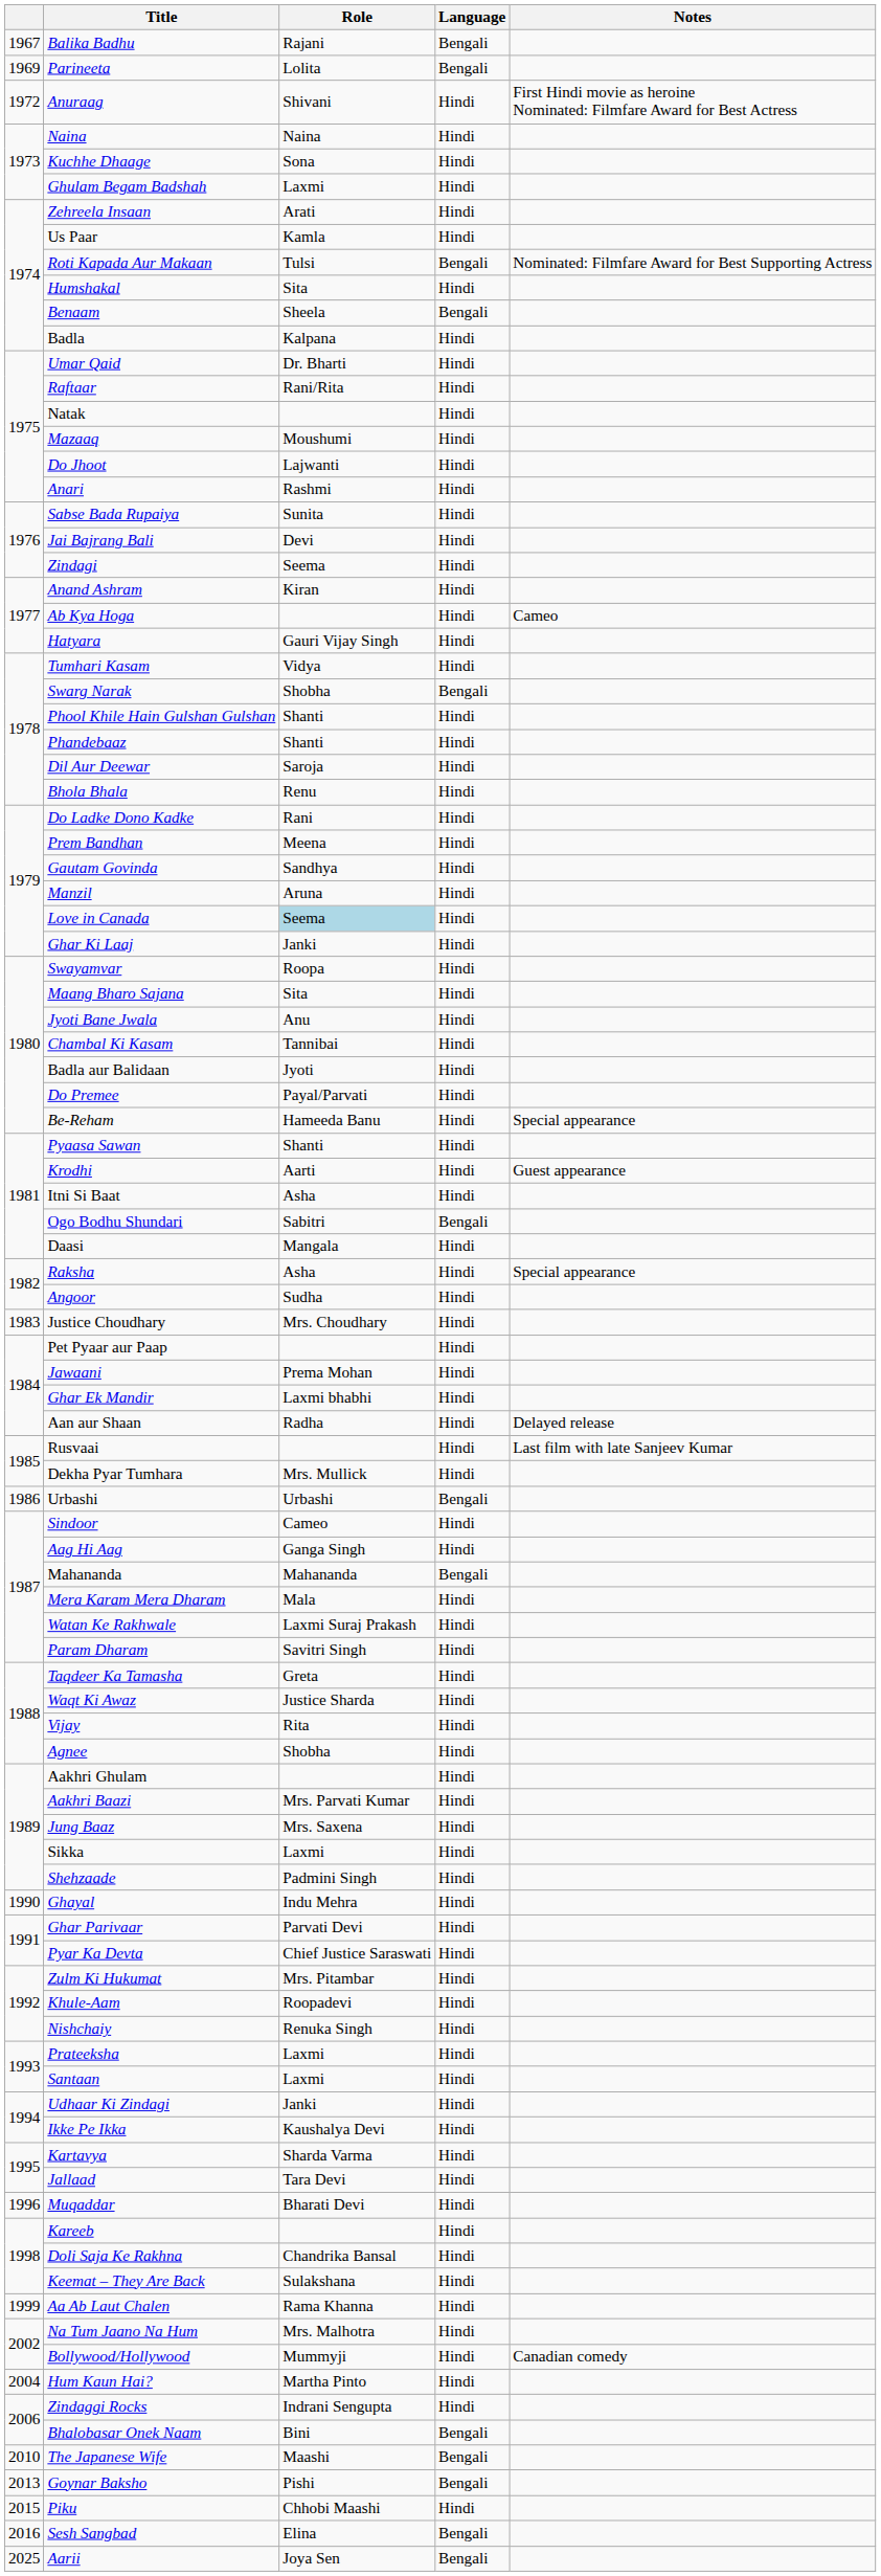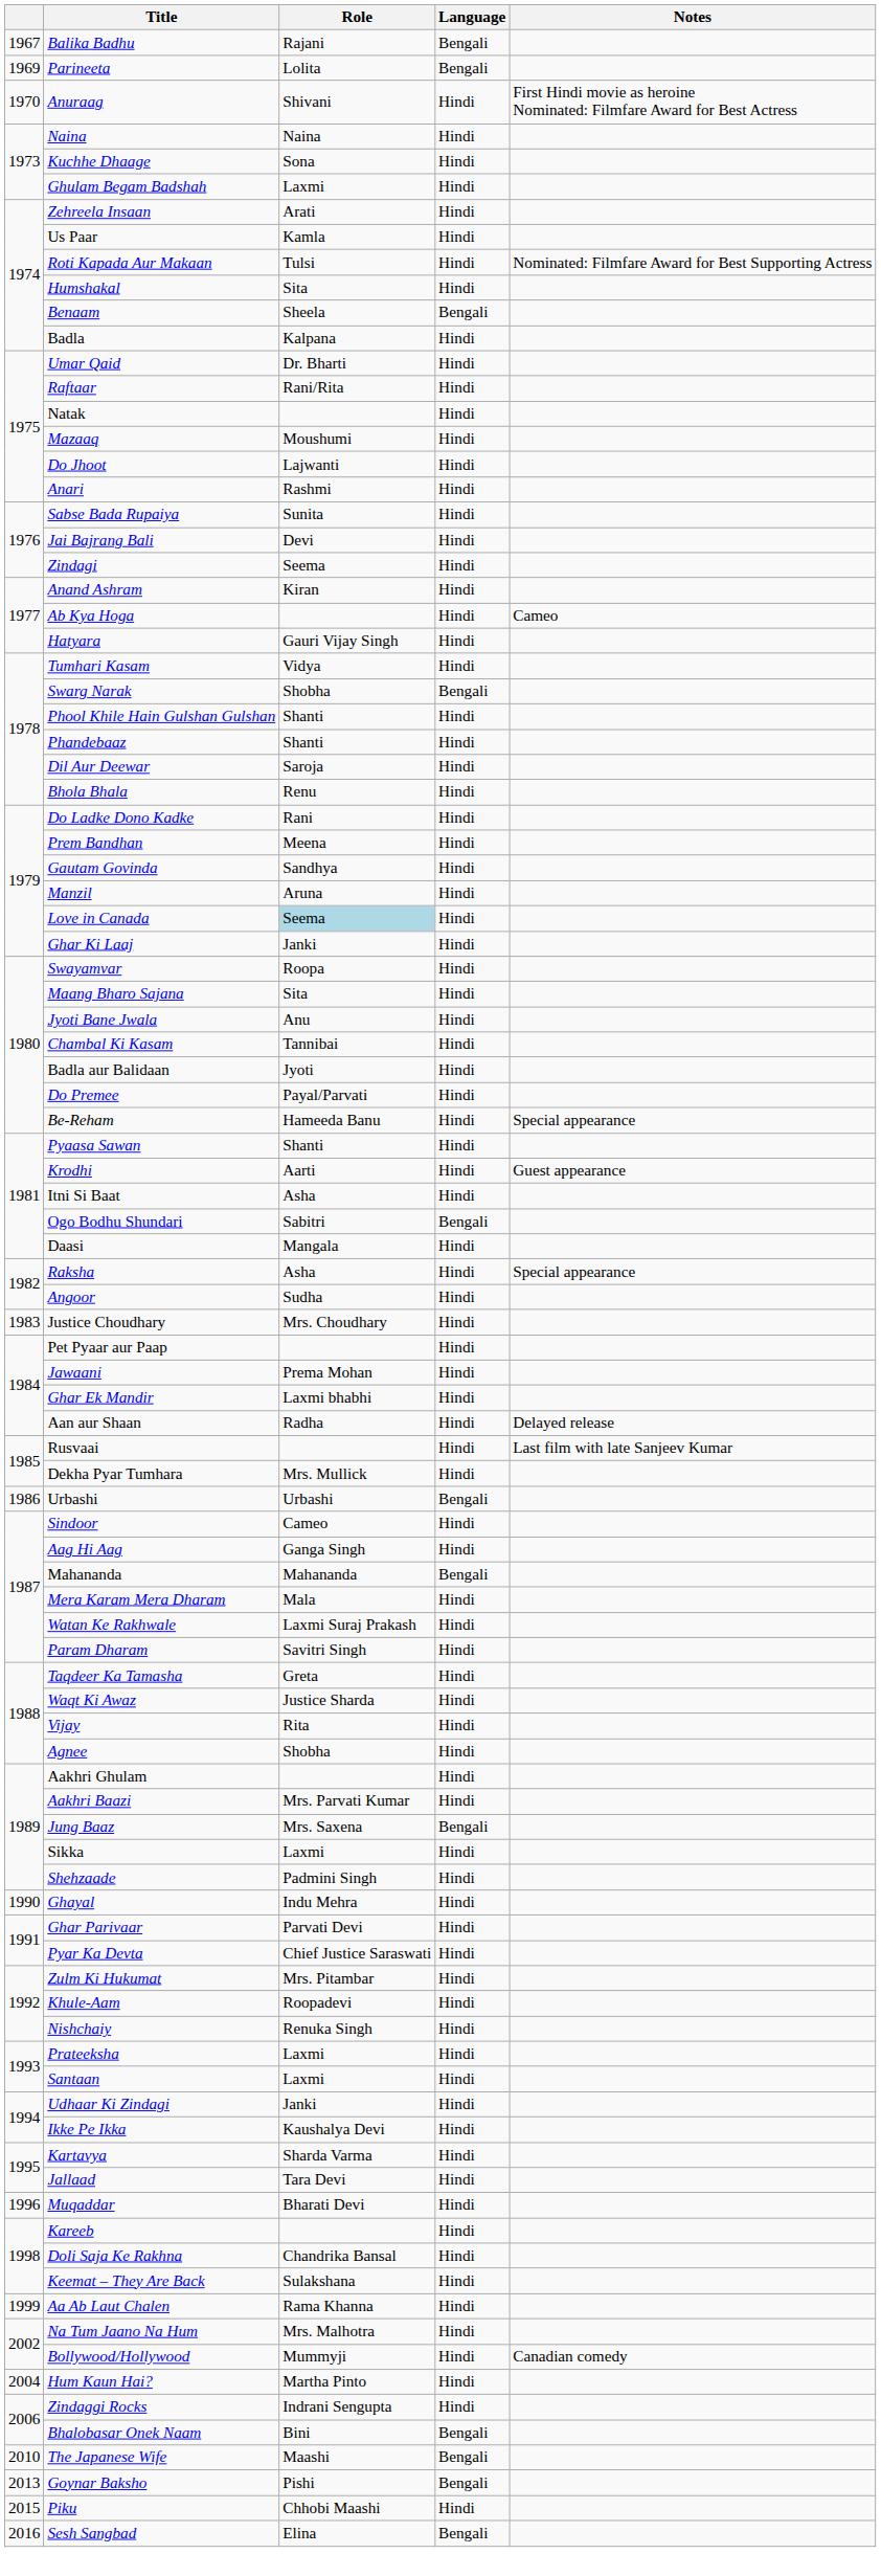 <table class="wikitable sortable">
 <tr>
 <th></th>
 <th>Title</th>
 <th>Role</th>
 <th>Language</th>
 <th>Notes</th>
 </tr>
 <tr>
 <td>1967</td>
 <td><em><a href='#'>Balika Badhu</a></em></td>
 <td>Rajani</td>
 <td>Bengali</td>
 <td></td>
 </tr>
 <tr>
 <td>1969</td>
 <td><em><a href='#'>Parineeta</a></em></td>
 <td>Lolita</td>
 <td>Bengali</td>
 <td></td>
 </tr>
 <tr>
-<td>1972</td>
+<td>1970</td>
 <td><em><a href='#'>Anuraag</a></em></td>
 <td>Shivani</td>
 <td>Hindi</td>
 <td>First Hindi movie as heroine<br>Nominated: Filmfare Award for Best Actress</td>
 </tr>
 <tr>
 <td rowspan="3">1973</td>
 <td><em><a href='#'>Naina</a></em></td>
 <td>Naina</td>
 <td>Hindi</td>
 <td></td>
 </tr>
 <tr>
 <td><em><a href='#'>Kuchhe Dhaage</a></em></td>
 <td>Sona</td>
 <td>Hindi</td>
 <td></td>
 </tr>
 <tr>
 <td><em><a href='#'>Ghulam Begam Badshah</a></em></td>
 <td>Laxmi</td>
 <td>Hindi</td>
 <td></td>
 </tr>
 <tr>
 <td rowspan="6">1974</td>
 <td><em><a href='#'>Zehreela Insaan</a></em></td>
 <td>Arati</td>
 <td>Hindi</td>
 <td></td>
 </tr>
 <tr>
 <td>Us Paar</td>
 <td>Kamla</td>
 <td>Hindi</td>
 <td></td>
 </tr>
 <tr>
 <td><em><a href='#'>Roti Kapada Aur Makaan</a></em></td>
 <td>Tulsi</td>
-<td>Bengali</td>
+<td>Hindi</td>
 <td>Nominated: Filmfare Award for Best Supporting Actress</td>
 </tr>
 <tr>
 <td><em><a href='#'>Humshakal</a></em></td>
 <td>Sita</td>
 <td>Hindi</td>
 <td></td>
 </tr>
 <tr>
 <td><em><a href='#'>Benaam</a></em></td>
 <td>Sheela</td>
 <td>Bengali</td>
 <td></td>
 </tr>
 <tr>
 <td>Badla</td>
 <td>Kalpana</td>
 <td>Hindi</td>
 <td></td>
 </tr>
 <tr>
 <td rowspan="6">1975</td>
 <td><em><a href='#'>Umar Qaid</a></em></td>
 <td>Dr. Bharti</td>
 <td>Hindi</td>
 <td></td>
 </tr>
 <tr>
 <td><em><a href='#'>Raftaar</a></em></td>
 <td>Rani/Rita</td>
 <td>Hindi</td>
 <td></td>
 </tr>
 <tr>
 <td>Natak</td>
 <td></td>
 <td>Hindi</td>
 <td></td>
 </tr>
 <tr>
 <td><em><a href='#'>Mazaaq</a></em></td>
 <td>Moushumi</td>
 <td>Hindi</td>
 <td></td>
 </tr>
 <tr>
 <td><em><a href='#'>Do Jhoot</a></em></td>
 <td>Lajwanti</td>
 <td>Hindi</td>
 <td></td>
 </tr>
 <tr>
 <td><em><a href='#'>Anari</a></em></td>
 <td>Rashmi</td>
 <td>Hindi</td>
 <td></td>
 </tr>
 <tr>
 <td rowspan="3">1976</td>
 <td><em><a href='#'>Sabse Bada Rupaiya</a></em></td>
 <td>Sunita</td>
 <td>Hindi</td>
 <td></td>
 </tr>
 <tr>
 <td><em><a href='#'>Jai Bajrang Bali</a></em></td>
 <td>Devi</td>
 <td>Hindi</td>
 <td></td>
 </tr>
 <tr>
 <td><em><a href='#'>Zindagi</a></em></td>
 <td>Seema</td>
 <td>Hindi</td>
 <td></td>
 </tr>
 <tr>
 <td rowspan="3">1977</td>
 <td><em><a href='#'>Anand Ashram</a></em></td>
 <td>Kiran</td>
 <td>Hindi</td>
 <td></td>
 </tr>
 <tr>
 <td><em><a href='#'>Ab Kya Hoga</a></em></td>
 <td></td>
 <td>Hindi</td>
 <td>Cameo</td>
 </tr>
 <tr>
 <td><em><a href='#'>Hatyara</a></em></td>
 <td>Gauri Vijay Singh</td>
 <td>Hindi</td>
 <td></td>
 </tr>
 <tr>
 <td rowspan="6">1978</td>
 <td><em><a href='#'>Tumhari Kasam</a></em></td>
 <td>Vidya</td>
 <td>Hindi</td>
 <td></td>
 </tr>
 <tr>
 <td><em><a href='#'>Swarg Narak</a></em></td>
 <td>Shobha</td>
 <td>Bengali</td>
 <td></td>
 </tr>
 <tr>
 <td><em><a href='#'>Phool Khile Hain Gulshan Gulshan</a></em></td>
 <td>Shanti</td>
 <td>Hindi</td>
 <td></td>
 </tr>
 <tr>
 <td><em><a href='#'>Phandebaaz</a></em></td>
 <td>Shanti</td>
 <td>Hindi</td>
 <td></td>
 </tr>
 <tr>
 <td><em><a href='#'>Dil Aur Deewar</a></em></td>
 <td>Saroja</td>
 <td>Hindi</td>
 <td></td>
 </tr>
 <tr>
 <td><em><a href='#'>Bhola Bhala</a></em></td>
 <td>Renu</td>
 <td>Hindi</td>
 <td></td>
 </tr>
 <tr>
 <td rowspan="6">1979</td>
 <td><em><a href='#'>Do Ladke Dono Kadke</a></em></td>
 <td>Rani</td>
 <td>Hindi</td>
 <td></td>
 </tr>
 <tr>
 <td><em><a href='#'>Prem Bandhan</a></em></td>
 <td>Meena</td>
 <td>Hindi</td>
 <td></td>
 </tr>
 <tr>
 <td><em><a href='#'>Gautam Govinda</a></em></td>
 <td>Sandhya</td>
 <td>Hindi</td>
 <td></td>
 </tr>
 <tr>
 <td><em><a href='#'>Manzil</a></em></td>
 <td>Aruna</td>
 <td>Hindi</td>
 <td></td>
 </tr>
 <tr>
 <td><em><a href='#'>Love in Canada</a></em></td>
 <td style="background: lightblue;">Seema</td>
 <td>Hindi</td>
 <td></td>
 </tr>
 <tr>
 <td><em><a href='#'>Ghar Ki Laaj</a></em></td>
 <td>Janki</td>
 <td>Hindi</td>
 <td></td>
 </tr>
 <tr>
 <td rowspan="7">1980</td>
 <td><em><a href='#'>Swayamvar</a></em></td>
 <td>Roopa</td>
 <td>Hindi</td>
 <td></td>
 </tr>
 <tr>
 <td><em><a href='#'>Maang Bharo Sajana</a></em></td>
 <td>Sita</td>
 <td>Hindi</td>
 <td></td>
 </tr>
 <tr>
 <td><em><a href='#'>Jyoti Bane Jwala</a></em></td>
 <td>Anu</td>
 <td>Hindi</td>
 <td></td>
 </tr>
 <tr>
 <td><em><a href='#'>Chambal Ki Kasam</a></em></td>
 <td>Tannibai</td>
 <td>Hindi</td>
 <td></td>
 </tr>
 <tr>
 <td>Badla aur Balidaan</td>
 <td>Jyoti</td>
 <td>Hindi</td>
 <td></td>
 </tr>
 <tr>
 <td><em><a href='#'>Do Premee</a></em></td>
 <td>Payal/Parvati</td>
 <td>Hindi</td>
 <td></td>
 </tr>
 <tr>
 <td><em>Be-Reham</em></td>
 <td>Hameeda Banu</td>
 <td>Hindi</td>
 <td>Special appearance</td>
 </tr>
 <tr>
 <td rowspan="5">1981</td>
 <td><em><a href='#'>Pyaasa Sawan</a></em></td>
 <td>Shanti</td>
 <td>Hindi</td>
 <td></td>
 </tr>
 <tr>
 <td><em><a href='#'>Krodhi</a></em></td>
 <td>Aarti</td>
 <td>Hindi</td>
 <td>Guest appearance</td>
 </tr>
 <tr>
 <td>Itni Si Baat</td>
 <td>Asha</td>
 <td>Hindi</td>
 <td></td>
 </tr>
 <tr>
 <td><a href='#'>Ogo Bodhu Shundari</a></td>
 <td>Sabitri</td>
 <td>Bengali</td>
 <td></td>
 </tr>
 <tr>
 <td>Daasi</td>
 <td>Mangala</td>
 <td>Hindi</td>
 <td></td>
 </tr>
 <tr>
 <td rowspan="2">1982</td>
 <td><em><a href='#'>Raksha</a></em></td>
 <td>Asha</td>
 <td>Hindi</td>
 <td>Special appearance</td>
 </tr>
 <tr>
 <td><em><a href='#'>Angoor</a></em></td>
 <td>Sudha</td>
 <td>Hindi</td>
 <td></td>
 </tr>
 <tr>
 <td>1983</td>
 <td>Justice Choudhary</td>
 <td>Mrs. Choudhary</td>
 <td>Hindi</td>
 <td></td>
 </tr>
 <tr>
 <td rowspan="4">1984</td>
 <td>Pet Pyaar aur Paap</td>
 <td></td>
 <td>Hindi</td>
 <td></td>
 </tr>
 <tr>
 <td><em><a href='#'>Jawaani</a></em></td>
 <td>Prema Mohan</td>
 <td>Hindi</td>
 <td></td>
 </tr>
 <tr>
 <td><em><a href='#'>Ghar Ek Mandir</a></em></td>
 <td>Laxmi bhabhi</td>
 <td>Hindi</td>
 <td></td>
 </tr>
 <tr>
 <td>Aan aur Shaan</td>
 <td>Radha</td>
 <td>Hindi</td>
 <td>Delayed release</td>
 </tr>
 <tr>
 <td rowspan="2">1985</td>
 <td>Rusvaai</td>
 <td></td>
 <td>Hindi</td>
 <td>Last film with late Sanjeev Kumar</td>
 </tr>
 <tr>
 <td>Dekha Pyar Tumhara</td>
 <td>Mrs. Mullick</td>
 <td>Hindi</td>
 <td></td>
 </tr>
 <tr>
 <td>1986</td>
 <td>Urbashi</td>
 <td>Urbashi</td>
 <td>Bengali</td>
 <td></td>
 </tr>
 <tr>
 <td rowspan="6">1987</td>
 <td><em><a href='#'>Sindoor</a></em></td>
 <td>Cameo</td>
 <td>Hindi</td>
 <td></td>
 </tr>
 <tr>
 <td><em><a href='#'>Aag Hi Aag</a></em></td>
 <td>Ganga Singh</td>
 <td>Hindi</td>
 <td></td>
 </tr>
 <tr>
 <td>Mahananda</td>
 <td>Mahananda</td>
 <td>Bengali</td>
 <td></td>
 </tr>
 <tr>
 <td><em><a href='#'>Mera Karam Mera Dharam</a></em></td>
 <td>Mala</td>
 <td>Hindi</td>
 <td></td>
 </tr>
 <tr>
 <td><em><a href='#'>Watan Ke Rakhwale</a></em></td>
 <td>Laxmi Suraj Prakash</td>
 <td>Hindi</td>
 <td></td>
 </tr>
 <tr>
 <td><em><a href='#'>Param Dharam</a></em></td>
 <td>Savitri Singh</td>
 <td>Hindi</td>
 <td></td>
 </tr>
 <tr>
 <td rowspan="4">1988</td>
 <td><em><a href='#'>Taqdeer Ka Tamasha</a></em></td>
 <td>Greta</td>
 <td>Hindi</td>
 <td></td>
 </tr>
 <tr>
 <td><em><a href='#'>Waqt Ki Awaz</a></em></td>
 <td>Justice Sharda</td>
 <td>Hindi</td>
 <td></td>
 </tr>
 <tr>
 <td><em><a href='#'>Vijay</a></em></td>
 <td>Rita</td>
 <td>Hindi</td>
 <td></td>
 </tr>
 <tr>
 <td><em><a href='#'>Agnee</a></em></td>
 <td>Shobha</td>
 <td>Hindi</td>
 <td></td>
 </tr>
 <tr>
 <td rowspan="5">1989</td>
 <td>Aakhri Ghulam</td>
 <td></td>
 <td>Hindi</td>
 <td></td>
 </tr>
 <tr>
 <td><em><a href='#'>Aakhri Baazi</a></em></td>
 <td>Mrs. Parvati Kumar</td>
 <td>Hindi</td>
 <td></td>
 </tr>
 <tr>
 <td><em><a href='#'>Jung Baaz</a></em></td>
 <td>Mrs. Saxena</td>
-<td>Hindi</td>
+<td>Bengali</td>
 <td></td>
 </tr>
 <tr>
 <td>Sikka</td>
 <td>Laxmi</td>
 <td>Hindi</td>
 <td></td>
 </tr>
 <tr>
 <td><em><a href='#'>Shehzaade</a></em></td>
 <td>Padmini Singh</td>
 <td>Hindi</td>
 <td></td>
 </tr>
 <tr>
 <td>1990</td>
 <td><em><a href='#'>Ghayal</a></em></td>
 <td>Indu Mehra</td>
 <td>Hindi</td>
 <td></td>
 </tr>
 <tr>
 <td rowspan="2">1991</td>
 <td><em><a href='#'>Ghar Parivaar</a></em></td>
 <td>Parvati Devi</td>
 <td>Hindi</td>
 <td></td>
 </tr>
 <tr>
 <td><em><a href='#'>Pyar Ka Devta</a></em></td>
 <td>Chief Justice Saraswati</td>
 <td>Hindi</td>
 <td></td>
 </tr>
 <tr>
 <td rowspan="3">1992</td>
 <td><em><a href='#'>Zulm Ki Hukumat</a></em></td>
 <td>Mrs. Pitambar</td>
 <td>Hindi</td>
 <td></td>
 </tr>
 <tr>
 <td><em><a href='#'>Khule-Aam</a></em></td>
 <td>Roopadevi</td>
 <td>Hindi</td>
 <td></td>
 </tr>
 <tr>
 <td><em><a href='#'>Nishchaiy</a></em></td>
 <td>Renuka Singh</td>
 <td>Hindi</td>
 <td></td>
 </tr>
 <tr>
 <td rowspan="2">1993</td>
 <td><em><a href='#'>Prateeksha</a></em></td>
 <td>Laxmi</td>
 <td>Hindi</td>
 <td></td>
 </tr>
 <tr>
 <td><em><a href='#'>Santaan</a></em></td>
 <td>Laxmi</td>
 <td>Hindi</td>
 <td></td>
 </tr>
 <tr>
 <td rowspan="2">1994</td>
 <td><em><a href='#'>Udhaar Ki Zindagi</a></em></td>
 <td>Janki</td>
 <td>Hindi</td>
 <td></td>
 </tr>
 <tr>
 <td><em><a href='#'>Ikke Pe Ikka</a></em></td>
 <td>Kaushalya Devi</td>
 <td>Hindi</td>
 <td></td>
 </tr>
 <tr>
 <td rowspan="2">1995</td>
 <td><em><a href='#'>Kartavya</a></em></td>
 <td>Sharda Varma</td>
 <td>Hindi</td>
 <td></td>
 </tr>
 <tr>
 <td><em><a href='#'>Jallaad</a></em></td>
 <td>Tara Devi</td>
 <td>Hindi</td>
 <td></td>
 </tr>
 <tr>
 <td>1996</td>
 <td><em><a href='#'>Muqaddar</a></em></td>
 <td>Bharati Devi</td>
 <td>Hindi</td>
 <td></td>
 </tr>
 <tr>
 <td rowspan="3">1998</td>
 <td><em><a href='#'>Kareeb</a></em></td>
 <td></td>
 <td>Hindi</td>
 <td></td>
 </tr>
 <tr>
 <td><em><a href='#'>Doli Saja Ke Rakhna</a></em></td>
 <td>Chandrika Bansal</td>
 <td>Hindi</td>
 <td></td>
 </tr>
 <tr>
 <td><em><a href='#'>Keemat – They Are Back</a></em></td>
 <td>Sulakshana</td>
 <td>Hindi</td>
 <td></td>
 </tr>
 <tr>
 <td>1999</td>
 <td><em><a href='#'>Aa Ab Laut Chalen</a></em></td>
 <td>Rama Khanna</td>
 <td>Hindi</td>
 <td></td>
 </tr>
 <tr>
 <td rowspan="2">2002</td>
 <td><em><a href='#'>Na Tum Jaano Na Hum</a></em></td>
 <td>Mrs. Malhotra</td>
 <td>Hindi</td>
 <td></td>
 </tr>
 <tr>
 <td><em><a href='#'>Bollywood/Hollywood</a></em></td>
 <td>Mummyji</td>
 <td>Hindi</td>
 <td>Canadian comedy</td>
 </tr>
 <tr>
 <td>2004</td>
 <td><em><a href='#'>Hum Kaun Hai?</a></em></td>
 <td>Martha Pinto</td>
 <td>Hindi</td>
 <td></td>
 </tr>
 <tr>
 <td rowspan="2">2006</td>
 <td><em><a href='#'>Zindaggi Rocks</a></em></td>
 <td>Indrani Sengupta</td>
 <td>Hindi</td>
 <td></td>
 </tr>
 <tr>
 <td><em><a href='#'>Bhalobasar Onek Naam</a></em></td>
 <td>Bini</td>
 <td>Bengali</td>
 <td></td>
 </tr>
 <tr>
 <td>2010</td>
 <td><em><a href='#'>The Japanese Wife</a></em></td>
 <td>Maashi</td>
 <td>Bengali</td>
 <td></td>
 </tr>
 <tr>
 <td>2013</td>
 <td><em><a href='#'>Goynar Baksho</a></em></td>
 <td>Pishi</td>
 <td>Bengali</td>
 <td></td>
 </tr>
 <tr>
 <td>2015</td>
 <td><em><a href='#'>Piku</a></em></td>
 <td>Chhobi Maashi</td>
 <td>Hindi</td>
 <td></td>
 </tr>
 <tr>
 <td>2016</td>
 <td><em><a href='#'>Sesh Sangbad</a></em></td>
 <td>Elina</td>
 <td>Bengali</td>
 <td></td>
 </tr>
-<tr>
-<td>2025</td>
-<td><em><a href='#'>Aarii</a></em></td>
-<td>Joya Sen</td>
-<td>Bengali</td>
-<td></td>
-</tr>
 </table>
